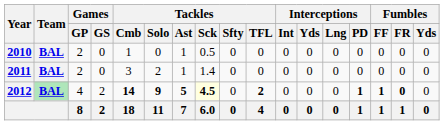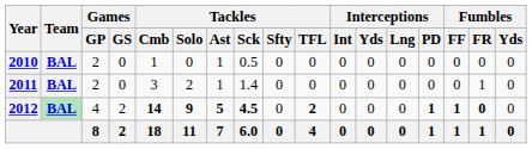 <table class= "wikitable" style="text-align: center;">
 <tr>
 <th rowspan="2">Year</th>
 <th rowspan="2">Team</th>
 <th colspan="2">Games</th>
 <th colspan="6">Tackles</th>
 <th colspan="4">Interceptions</th>
 <th colspan="3">Fumbles</th>
 </tr>
 <tr>
 <th>GP</th>
 <th>GS</th>
 <th>Cmb</th>
 <th>Solo</th>
 <th>Ast</th>
 <th>Sck</th>
 <th>Sfty</th>
 <th>TFL</th>
 <th>Int</th>
 <th>Yds</th>
 <th>Lng</th>
 <th>PD</th>
 <th>FF</th>
 <th>FR</th>
 <th>Yds</th>
 </tr>
 <tr>
 <th><a href='#'>2010</a></th>
 <th><a href='#'>BAL</a></th>
 <td>2</td>
 <td>0</td>
 <td>1</td>
 <td>0</td>
 <td>1</td>
 <td>0.5</td>
 <td>0</td>
 <td>0</td>
 <td>0</td>
 <td>0</td>
 <td>0</td>
 <td>0</td>
 <td>0</td>
 <td>0</td>
 <td>0</td>
 </tr>
 <tr>
 <th><a href='#'>2011</a></th>
 <th><a href='#'>BAL</a></th>
 <td>2</td>
 <td>0</td>
 <td>3</td>
 <td>2</td>
 <td>1</td>
 <td>1.4</td>
 <td>0</td>
 <td>0</td>
 <td>0</td>
 <td>0</td>
 <td>0</td>
 <td>0</td>
 <td>0</td>
-<td>0</td>
+<td>1</td>
 <td>0</td>
 </tr>
 <tr>
 <th><a href='#'>2012</a></th>
 <th style="background:#afe6ba;"><a href='#'>BAL</a></th>
 <td>4</td>
 <td>2</td>
 <td><strong>14</strong></td>
 <td><strong>9</strong></td>
 <td><strong>5</strong></td>
-<td style="background: lightyellow;"><strong>4.5</strong></td>
+<td><strong>4.5</strong></td>
 <td>0</td>
 <td><strong>2</strong></td>
 <td>0</td>
 <td>0</td>
 <td>0</td>
 <td><strong>1</strong></td>
 <td><strong>1</strong></td>
 <td><strong>0</strong></td>
 <td>0</td>
 </tr>
 <tr>
 <th colspan="2"></th>
 <th>8</th>
 <th>2</th>
 <th>18</th>
 <th>11</th>
 <th>7</th>
 <th>6.0</th>
 <th>0</th>
 <th>4</th>
 <th>0</th>
 <th>0</th>
 <th>0</th>
 <th>1</th>
 <th>1</th>
 <th>1</th>
 <th>0</th>
 </tr>
 </table>
